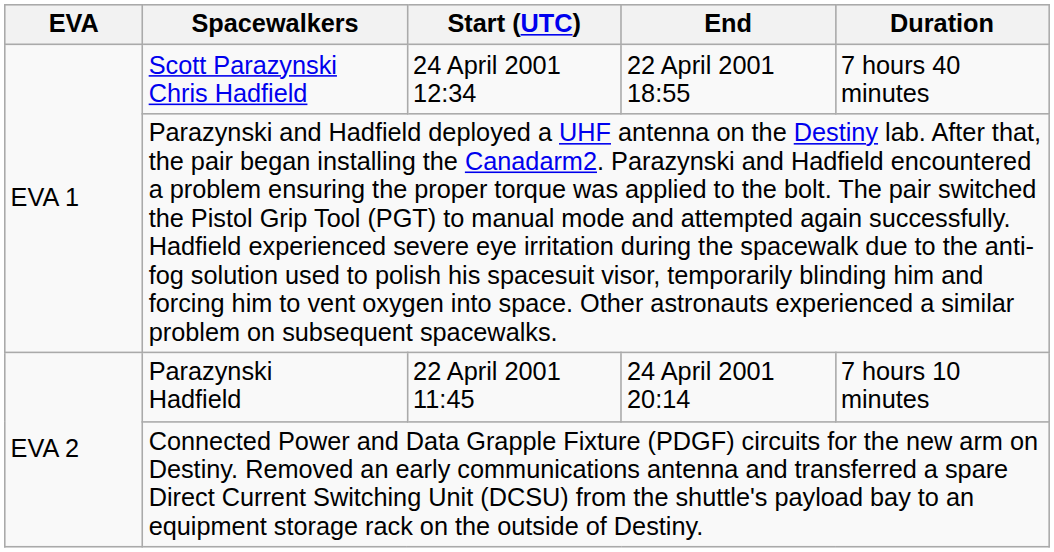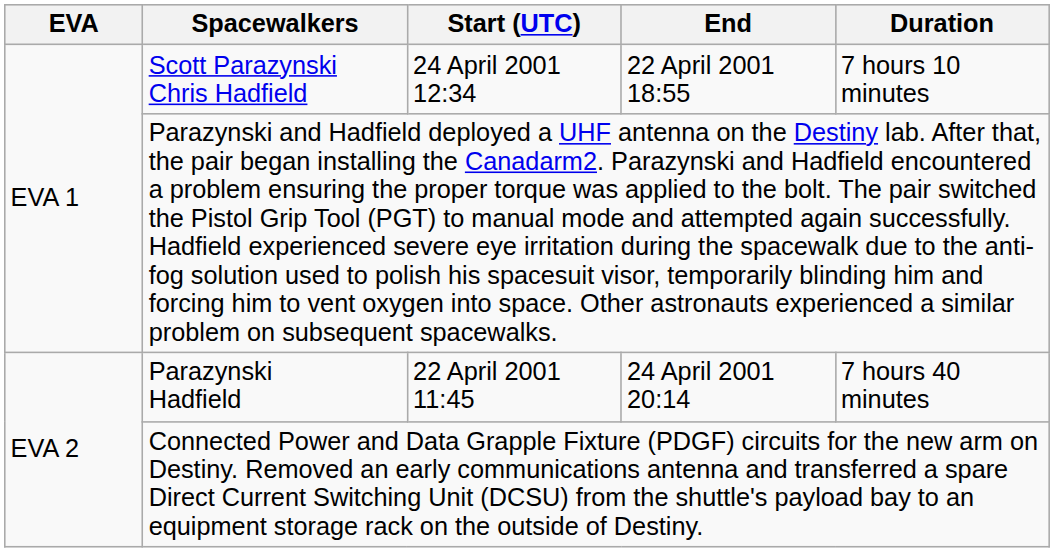 <table class="wikitable">
 <tr>
 <th style="width: 5em;">EVA</th>
 <th style="width:10em;">Spacewalkers</th>
 <th style="width: 8em;">Start (<a href='#'>UTC</a>)</th>
 <th style="width: 8em;">End</th>
 <th style="width: 8em;">Duration</th>
 </tr>
 <tr>
 <td rowspan="2">EVA 1</td>
 <td><a href='#'>Scott Parazynski</a> <br> <a href='#'>Chris Hadfield</a></td>
 <td>24 April 2001 <br> 12:34</td>
 <td>22 April 2001 <br> 18:55</td>
-<td>7 hours 40 minutes</td>
+<td>7 hours 10 minutes</td>
 </tr>
 <tr>
 <td colspan="4">Parazynski and Hadfield deployed a <a href='#'>UHF</a> antenna on the <a href='#'>Destiny</a> lab. After that, the pair began installing the <a href='#'>Canadarm2</a>. Parazynski and Hadfield encountered a problem ensuring the proper torque was applied to the bolt. The pair switched the Pistol Grip Tool (PGT) to manual mode and attempted again successfully.<br>Hadfield experienced severe eye irritation during the spacewalk due to the anti-fog solution used to polish his spacesuit visor, temporarily blinding him and forcing him to vent oxygen into space. Other astronauts experienced a similar problem on subsequent spacewalks.</td>
 </tr>
 <tr>
 <td rowspan="2">EVA 2</td>
 <td>Parazynski <br> Hadfield</td>
 <td>22 April 2001 <br> 11:45</td>
 <td>24 April 2001 <br> 20:14</td>
-<td>7 hours 10 minutes</td>
+<td>7 hours 40 minutes</td>
 </tr>
 <tr>
 <td colspan="4">Connected Power and Data Grapple Fixture (PDGF) circuits for the new arm on Destiny. Removed an early communications antenna and transferred a spare Direct Current Switching Unit (DCSU) from the shuttle's payload bay to an equipment storage rack on the outside of Destiny.</td>
 </tr>
 </table>
